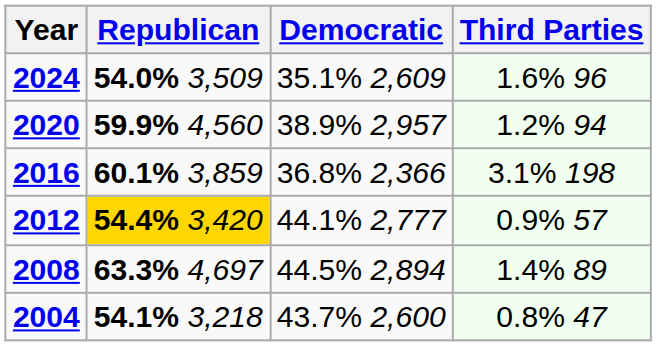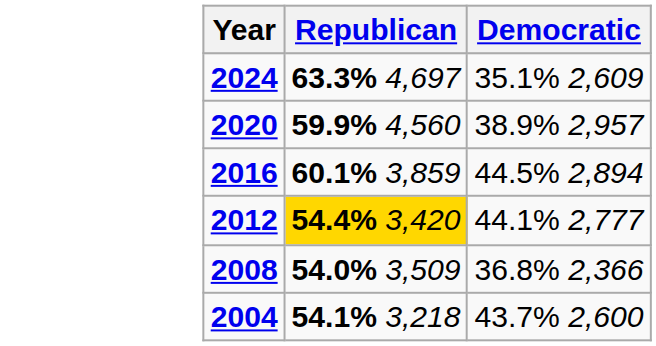 <table class="wikitable" style="float:right; font-size:95%;">
 <tr bgcolor=lightgrey>
 <th>Year</th>
 <th><a href='#'>Republican</a></th>
 <th><a href='#'>Democratic</a></th>
-<th><a href='#'>Third Parties</a></th>
 </tr>
 <tr>
 <td style="text-align:center;" ><strong><a href='#'>2024</a></strong></td>
-<td style="text-align:center;" ><strong>54.0%</strong> <em>3,509</em></td>
+<td style="text-align:center;" ><strong>63.3%</strong> <em>4,697</em></td>
 <td style="text-align:center;" >35.1% <em>2,609</em></td>
-<td style="text-align:center; background:honeyDew;">1.6% <em>96</em></td>
 </tr>
 <tr>
 <td style="text-align:center;" ><strong><a href='#'>2020</a></strong></td>
 <td style="text-align:center;" ><strong>59.9%</strong> <em>4,560</em></td>
 <td style="text-align:center;" >38.9% <em>2,957</em></td>
-<td style="text-align:center; background:honeyDew;">1.2% <em>94</em></td>
 </tr>
 <tr>
 <td style="text-align:center;" ><strong><a href='#'>2016</a></strong></td>
 <td style="text-align:center;" ><strong>60.1%</strong> <em>3,859</em></td>
-<td style="text-align:center;" >36.8% <em>2,366</em></td>
-<td style="text-align:center; background:honeyDew;">3.1% <em>198</em></td>
+<td style="text-align:center;" >44.5% <em>2,894</em></td>
 </tr>
 <tr>
 <td style="text-align:center;" ><strong><a href='#'>2012</a></strong></td>
 <td style="background: gold; text-align:center;" ><strong>54.4%</strong> <em>3,420</em></td>
 <td style="text-align:center;" >44.1% <em>2,777</em></td>
-<td style="text-align:center; background:honeyDew;">0.9% <em>57</em></td>
 </tr>
 <tr>
 <td style="text-align:center;" ><strong><a href='#'>2008</a></strong></td>
-<td style="text-align:center;" ><strong>63.3%</strong> <em>4,697</em></td>
-<td style="text-align:center;" >44.5% <em>2,894</em></td>
-<td style="text-align:center; background:honeyDew;">1.4% <em>89</em></td>
+<td style="text-align:center;" ><strong>54.0%</strong> <em>3,509</em></td>
+<td style="text-align:center;" >36.8% <em>2,366</em></td>
 </tr>
 <tr>
 <td style="text-align:center;" ><strong><a href='#'>2004</a></strong></td>
 <td style="text-align:center;" ><strong>54.1%</strong> <em>3,218</em></td>
 <td style="text-align:center;" >43.7% <em>2,600</em></td>
-<td style="text-align:center; background:honeyDew;">0.8% <em>47</em></td>
 </tr>
 </table>
